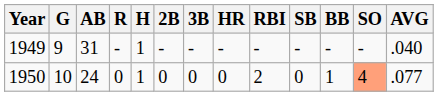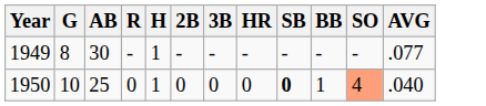 <table class="wikitable">
 <tr>
 <th><strong>Year</strong></th>
 <th><strong>G</strong></th>
 <th><strong>AB</strong></th>
 <th><strong>R</strong></th>
 <th><strong>H</strong></th>
 <th><strong>2B</strong></th>
 <th><strong>3B</strong></th>
 <th><strong>HR</strong></th>
-<th><strong>RBI</strong></th>
 <th><strong>SB</strong></th>
 <th><strong>BB</strong></th>
 <th><strong>SO</strong></th>
 <th><strong>AVG</strong></th>
 </tr>
 <tr>
 <td>1949</td>
-<td>9</td>
-<td>31</td>
+<td>8</td>
+<td>30</td>
 <td>-</td>
 <td>1</td>
 <td>-</td>
 <td>-</td>
 <td>-</td>
 <td>-</td>
 <td>-</td>
 <td>-</td>
-<td>-</td>
-<td>.040</td>
+<td>.077</td>
 </tr>
 <tr>
 <td>1950</td>
 <td>10</td>
-<td>24</td>
+<td>25</td>
 <td>0</td>
 <td>1</td>
 <td>0</td>
 <td>0</td>
 <td>0</td>
-<td>2</td>
-<td>0</td>
+<td><strong>0</strong></td>
 <td>1</td>
 <td style="background: lightsalmon;">4</td>
-<td>.077</td>
+<td>.040</td>
 </tr>
 </table>
